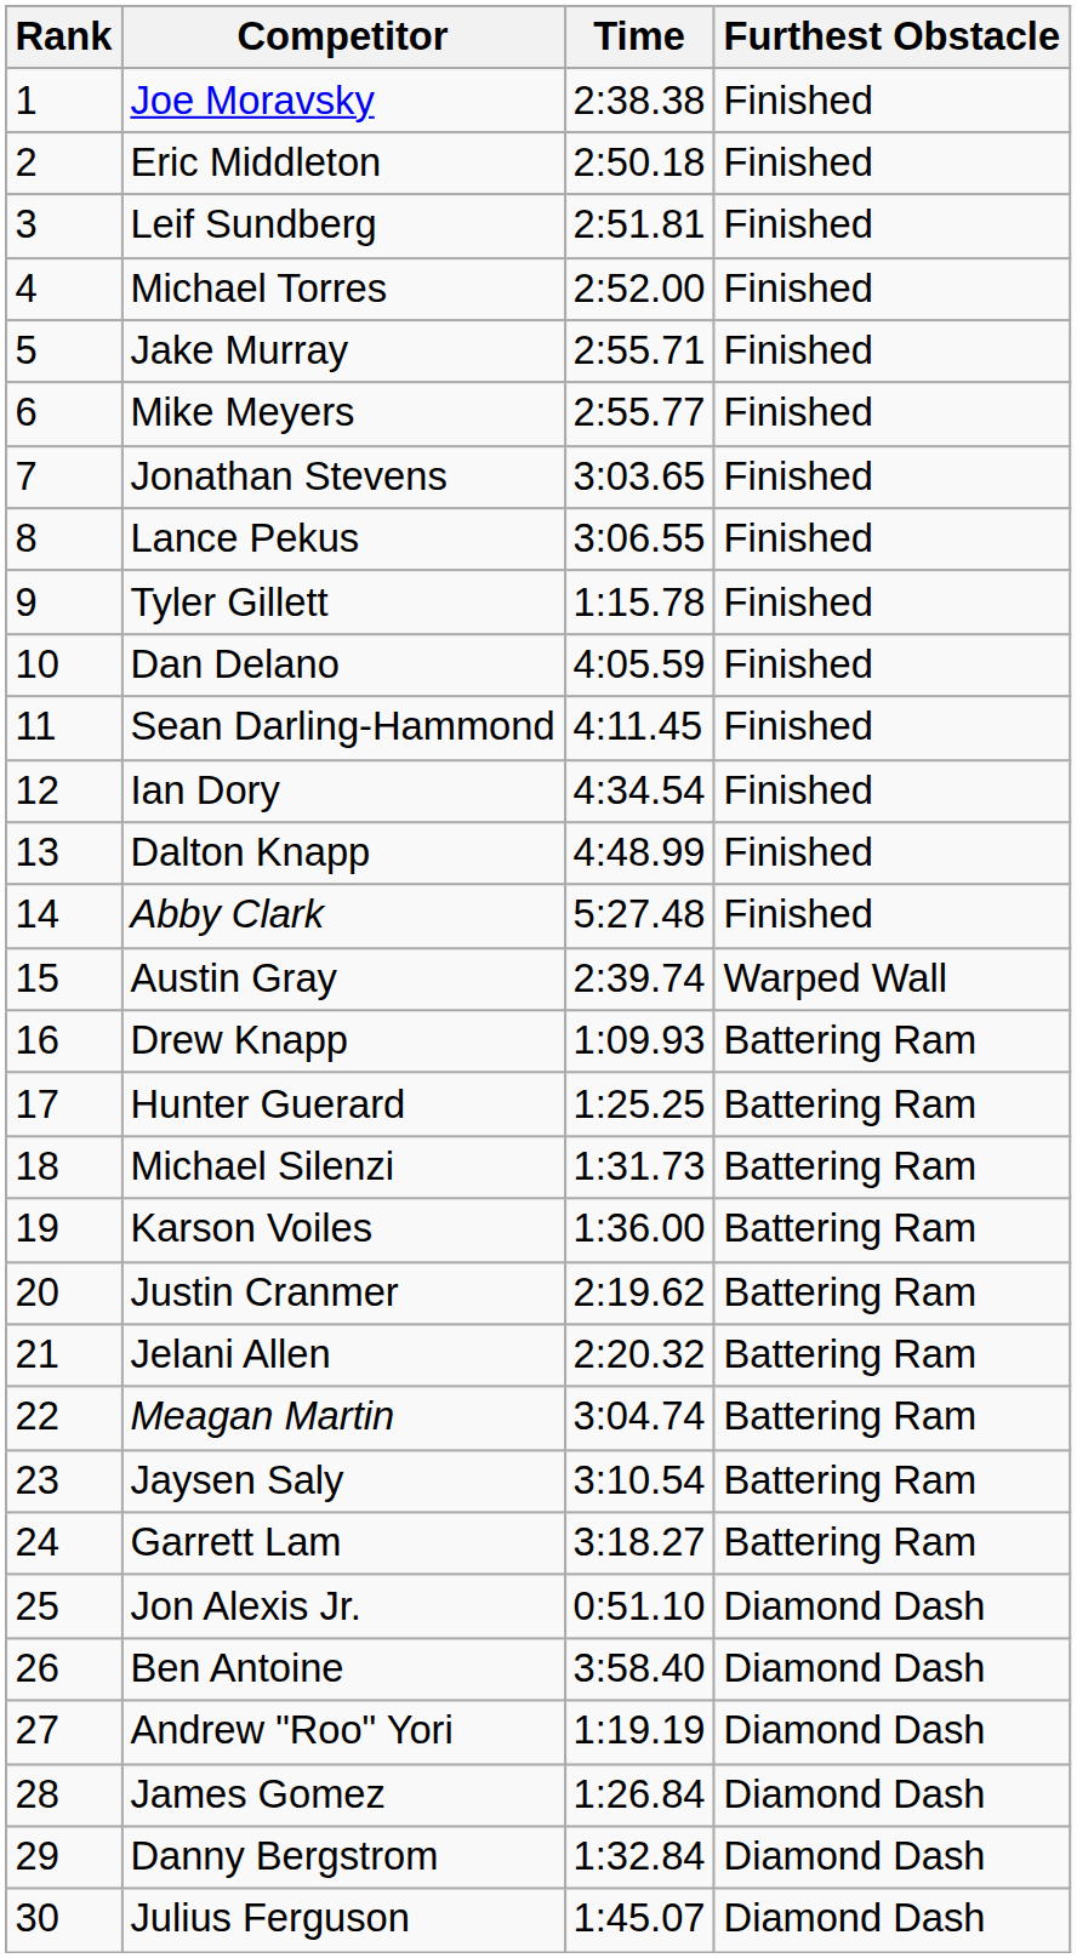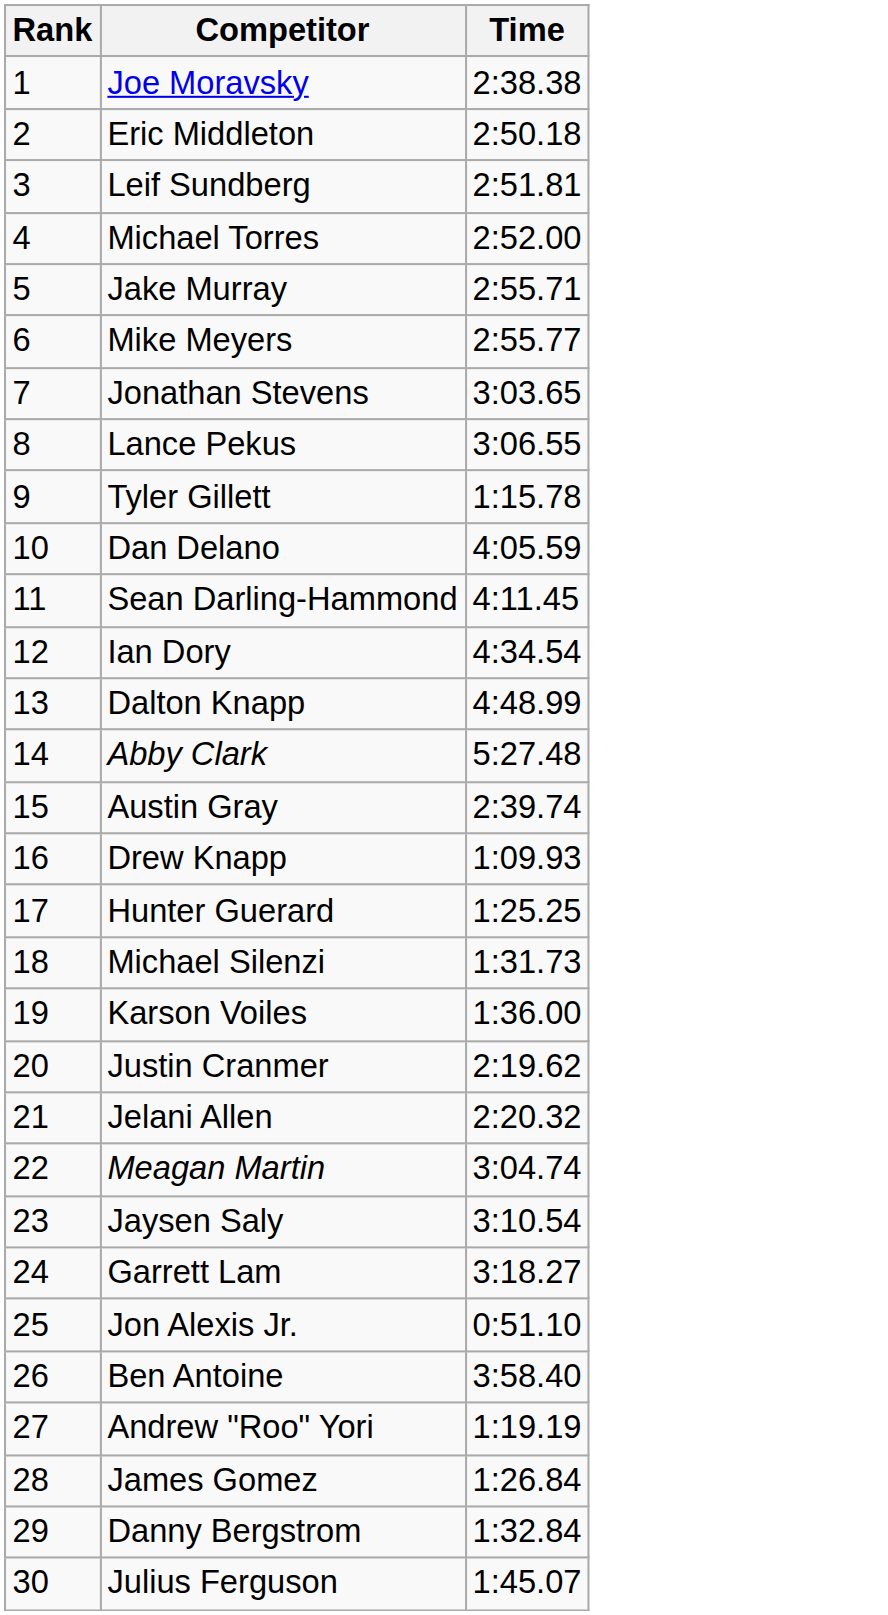 <table class="wikitable sortable mw-collapsible">
 <tr>
 <th>Rank</th>
 <th>Competitor</th>
 <th>Time</th>
-<th>Furthest Obstacle</th>
 </tr>
 <tr>
 <td>1</td>
 <td><a href='#'>Joe Moravsky</a></td>
 <td>2:38.38</td>
-<td>Finished</td>
 </tr>
 <tr>
 <td>2</td>
 <td>Eric Middleton</td>
 <td>2:50.18</td>
-<td>Finished</td>
 </tr>
 <tr>
 <td>3</td>
 <td>Leif Sundberg</td>
 <td>2:51.81</td>
-<td>Finished</td>
 </tr>
 <tr>
 <td>4</td>
 <td>Michael Torres</td>
 <td>2:52.00</td>
-<td>Finished</td>
 </tr>
 <tr>
 <td>5</td>
 <td>Jake Murray</td>
 <td>2:55.71</td>
-<td>Finished</td>
 </tr>
 <tr>
 <td>6</td>
 <td>Mike Meyers</td>
 <td>2:55.77</td>
-<td>Finished</td>
 </tr>
 <tr>
 <td>7</td>
 <td>Jonathan Stevens</td>
 <td>3:03.65</td>
-<td>Finished</td>
 </tr>
 <tr>
 <td>8</td>
 <td>Lance Pekus</td>
 <td>3:06.55</td>
-<td>Finished</td>
 </tr>
 <tr>
 <td>9</td>
 <td>Tyler Gillett</td>
 <td>1:15.78</td>
-<td>Finished</td>
 </tr>
 <tr>
 <td>10</td>
 <td>Dan Delano</td>
 <td>4:05.59</td>
-<td>Finished</td>
 </tr>
 <tr>
 <td>11</td>
 <td>Sean Darling-Hammond</td>
 <td>4:11.45</td>
-<td>Finished</td>
 </tr>
 <tr>
 <td>12</td>
 <td>Ian Dory</td>
 <td>4:34.54</td>
-<td>Finished</td>
 </tr>
 <tr>
 <td>13</td>
 <td>Dalton Knapp</td>
 <td>4:48.99</td>
-<td>Finished</td>
 </tr>
 <tr>
 <td>14</td>
 <td><em>Abby Clark</em></td>
 <td>5:27.48</td>
-<td>Finished</td>
 </tr>
 <tr>
 <td>15</td>
 <td>Austin Gray</td>
 <td>2:39.74</td>
-<td>Warped Wall</td>
 </tr>
 <tr>
 <td>16</td>
 <td>Drew Knapp</td>
 <td>1:09.93</td>
-<td>Battering Ram</td>
 </tr>
 <tr>
 <td>17</td>
 <td>Hunter Guerard</td>
 <td>1:25.25</td>
-<td>Battering Ram</td>
 </tr>
 <tr>
 <td>18</td>
 <td>Michael Silenzi</td>
 <td>1:31.73</td>
-<td>Battering Ram</td>
 </tr>
 <tr>
 <td>19</td>
 <td>Karson Voiles</td>
 <td>1:36.00</td>
-<td>Battering Ram</td>
 </tr>
 <tr>
 <td>20</td>
 <td>Justin Cranmer</td>
 <td>2:19.62</td>
-<td>Battering Ram</td>
 </tr>
 <tr>
 <td>21</td>
 <td>Jelani Allen</td>
 <td>2:20.32</td>
-<td>Battering Ram</td>
 </tr>
 <tr>
 <td>22</td>
 <td><em>Meagan Martin</em></td>
 <td>3:04.74</td>
-<td>Battering Ram</td>
 </tr>
 <tr>
 <td>23</td>
 <td>Jaysen Saly</td>
 <td>3:10.54</td>
-<td>Battering Ram</td>
 </tr>
 <tr>
 <td>24</td>
 <td>Garrett Lam</td>
 <td>3:18.27</td>
-<td>Battering Ram</td>
 </tr>
 <tr>
 <td>25</td>
 <td>Jon Alexis Jr.</td>
 <td>0:51.10</td>
-<td>Diamond Dash</td>
 </tr>
 <tr>
 <td>26</td>
 <td>Ben Antoine</td>
 <td>3:58.40</td>
-<td>Diamond Dash</td>
 </tr>
 <tr>
 <td>27</td>
 <td>Andrew "Roo" Yori</td>
 <td>1:19.19</td>
-<td>Diamond Dash</td>
 </tr>
 <tr>
 <td>28</td>
 <td>James Gomez</td>
 <td>1:26.84</td>
-<td>Diamond Dash</td>
 </tr>
 <tr>
 <td>29</td>
 <td>Danny Bergstrom</td>
 <td>1:32.84</td>
-<td>Diamond Dash</td>
 </tr>
 <tr>
 <td>30</td>
 <td>Julius Ferguson</td>
 <td>1:45.07</td>
-<td>Diamond Dash</td>
 </tr>
 </table>
